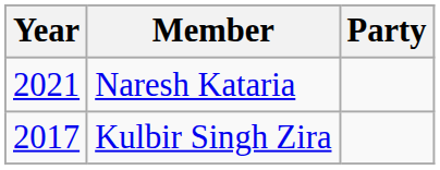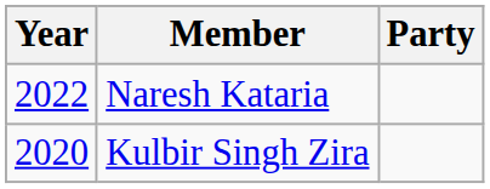 <table class="wikitable sortable">
 <tr>
 <th>Year</th>
 <th>Member</th>
 <th colspan="2">Party</th>
 </tr>
 <tr>
-<td><a href='#'>2021</a></td>
+<td><a href='#'>2022</a></td>
 <td><a href='#'>Naresh Kataria</a></td>
 <td></td>
 </tr>
 <tr>
-<td><a href='#'>2017</a></td>
+<td><a href='#'>2020</a></td>
 <td><a href='#'>Kulbir Singh Zira</a></td>
 <td></td>
 </tr>
 </table>
